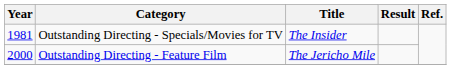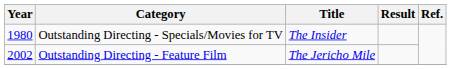 <table class="wikitable unsortable">
 <tr>
 <th>Year</th>
 <th>Category</th>
 <th>Title</th>
 <th>Result</th>
 <th>Ref.</th>
 </tr>
 <tr>
-<td><a href='#'>1981</a></td>
+<td><a href='#'>1980</a></td>
 <td>Outstanding Directing - Specials/Movies for TV</td>
 <td><em><a href='#'>The Insider</a></em></td>
 <td></td>
 <td rowspan=2></td>
 </tr>
 <tr>
-<td><a href='#'>2000</a></td>
+<td><a href='#'>2002</a></td>
 <td><a href='#'>Outstanding Directing - Feature Film</a></td>
 <td><em><a href='#'>The Jericho Mile</a></em></td>
 <td></td>
 </tr>
 <tr>
 </tr>
 </table>
